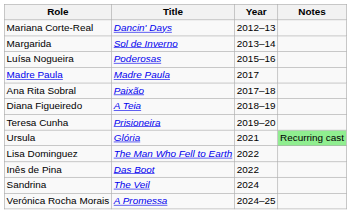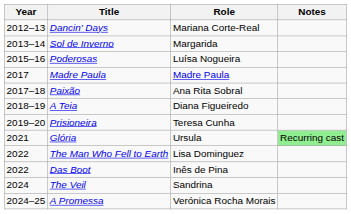 <table class="wikitable sortable">
 <tr>
+<th>Year</th>
+<th>Title</th>
 <th>Role</th>
-<th>Title</th>
-<th>Year</th>
 <th class="unsortable">Notes</th>
 </tr>
 <tr>
+<td>2012–13</td>
+<td><em><a href='#'>Dancin' Days</a></em></td>
 <td>Mariana Corte-Real</td>
-<td><em><a href='#'>Dancin' Days</a></em></td>
-<td>2012–13</td>
 <td></td>
 </tr>
 <tr>
+<td>2013–14</td>
+<td><em><a href='#'>Sol de Inverno</a></em></td>
 <td>Margarida</td>
-<td><em><a href='#'>Sol de Inverno</a></em></td>
-<td>2013–14</td>
 <td></td>
 </tr>
 <tr>
+<td>2015–16</td>
+<td><em><a href='#'>Poderosas</a></em></td>
 <td>Luísa Nogueira</td>
-<td><em><a href='#'>Poderosas</a></em></td>
-<td>2015–16</td>
 <td></td>
 </tr>
 <tr>
+<td>2017</td>
+<td><em><a href='#'>Madre Paula</a></em></td>
 <td><a href='#'>Madre Paula</a></td>
-<td><em><a href='#'>Madre Paula</a></em></td>
-<td>2017</td>
 <td></td>
 </tr>
 <tr>
+<td>2017–18</td>
+<td><em><a href='#'>Paixão</a></em></td>
 <td>Ana Rita Sobral</td>
-<td><em><a href='#'>Paixão</a></em></td>
-<td>2017–18</td>
 <td></td>
 </tr>
 <tr>
+<td>2018–19</td>
+<td><em><a href='#'>A Teia</a></em></td>
 <td>Diana Figueiredo</td>
-<td><em><a href='#'>A Teia</a></em></td>
-<td>2018–19</td>
 <td></td>
 </tr>
 <tr>
+<td>2019–20</td>
+<td><em><a href='#'>Prisioneira</a></em></td>
 <td>Teresa Cunha</td>
-<td><em><a href='#'>Prisioneira</a></em></td>
-<td>2019–20</td>
 <td></td>
 </tr>
 <tr>
+<td>2021</td>
+<td><em><a href='#'>Glória</a></em></td>
 <td>Ursula</td>
-<td><em><a href='#'>Glória</a></em></td>
-<td>2021</td>
 <td style="background: lightgreen;">Recurring cast</td>
 </tr>
 <tr>
+<td>2022</td>
+<td><em><a href='#'>The Man Who Fell to Earth</a></em></td>
 <td>Lisa Dominguez</td>
-<td><em><a href='#'>The Man Who Fell to Earth</a></em></td>
-<td>2022</td>
 <td></td>
 </tr>
 <tr>
+<td>2022</td>
+<td><em><a href='#'>Das Boot</a></em></td>
 <td>Inês de Pina</td>
-<td><em><a href='#'>Das Boot</a></em></td>
-<td>2022</td>
 <td></td>
 </tr>
 <tr>
+<td>2024</td>
+<td><em><a href='#'>The Veil</a></em></td>
 <td>Sandrina</td>
-<td><em><a href='#'>The Veil</a></em></td>
-<td>2024</td>
 <td></td>
 </tr>
 <tr>
+<td>2024–25</td>
+<td><em><a href='#'>A Promessa</a></em></td>
 <td>Verónica Rocha Morais</td>
-<td><em><a href='#'>A Promessa</a></em></td>
-<td>2024–25</td>
 <td></td>
 </tr>
 </table>
